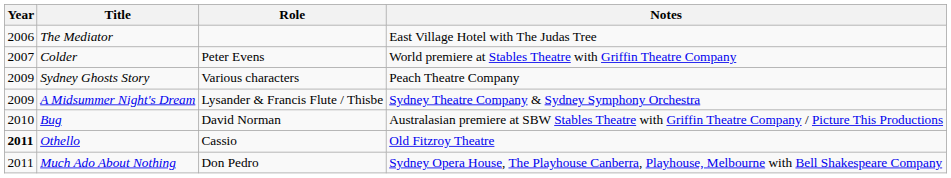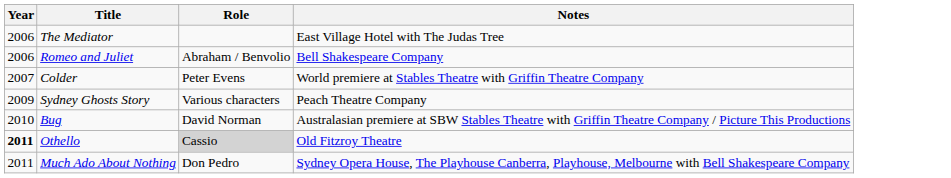 <table class="wikitable sortable">
 <tr>
 <th>Year</th>
 <th>Title</th>
 <th>Role</th>
 <th>Notes</th>
 </tr>
 <tr>
 <td>2006</td>
 <td><em>The Mediator</em></td>
 <td></td>
 <td>East Village Hotel with The Judas Tree</td>
 </tr>
 <tr>
+<td>2006</td>
+<td><em><a href='#'>Romeo and Juliet</a></em></td>
+<td>Abraham / Benvolio</td>
+<td><a href='#'>Bell Shakespeare Company</a></td>
+</tr>
+<tr>
 <td>2007</td>
 <td><em>Colder</em></td>
 <td>Peter Evens</td>
 <td>World premiere at <a href='#'>Stables Theatre</a> with <a href='#'>Griffin Theatre Company</a></td>
 </tr>
 <tr>
 <td>2009</td>
 <td><em>Sydney Ghosts Story</em></td>
 <td>Various characters</td>
 <td>Peach Theatre Company</td>
 </tr>
 <tr>
-<td>2009</td>
-<td><em><a href='#'>A Midsummer Night's Dream</a></em></td>
-<td>Lysander & Francis Flute / Thisbe</td>
-<td><a href='#'>Sydney Theatre Company</a> & <a href='#'>Sydney Symphony Orchestra</a></td>
-</tr>
-<tr>
 <td>2010</td>
 <td><em><a href='#'>Bug</a></em></td>
 <td>David Norman</td>
 <td>Australasian premiere at SBW <a href='#'>Stables Theatre</a> with <a href='#'>Griffin Theatre Company</a> / <a href='#'>Picture This Productions</a></td>
 </tr>
 <tr>
 <td><strong>2011</strong></td>
 <td><em><a href='#'>Othello</a></em></td>
-<td>Cassio</td>
+<td style="background: lightgrey;">Cassio</td>
 <td><a href='#'>Old Fitzroy Theatre</a></td>
 </tr>
 <tr>
 <td>2011</td>
 <td><em><a href='#'>Much Ado About Nothing</a></em></td>
 <td>Don Pedro</td>
 <td><a href='#'>Sydney Opera House</a>, <a href='#'>The Playhouse Canberra</a>, <a href='#'>Playhouse, Melbourne</a> with <a href='#'>Bell Shakespeare Company</a></td>
 </tr>
 </table>
